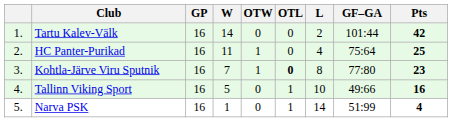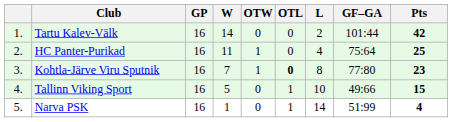 <table class="wikitable">
 <tr>
 <th width="30"></th>
 <th width="200">Club</th>
 <th width="30">GP</th>
 <th width="30">W</th>
 <th width="30">OTW</th>
 <th width="30">OTL</th>
 <th width="30">L</th>
 <th width="70">GF–GA</th>
 <th width="70">Pts</th>
 </tr>
 <tr bgcolor="#e6fae6" align="center">
 <td>1.</td>
 <td align="left"><a href='#'>Tartu Kalev-Välk</a></td>
 <td>16</td>
 <td>14</td>
 <td>0</td>
 <td>0</td>
 <td>2</td>
 <td>101:44</td>
 <td><strong>42</strong></td>
 </tr>
 <tr bgcolor="#e6fae6" align="center">
 <td>2.</td>
 <td align="left"><a href='#'>HC Panter-Purikad</a></td>
 <td>16</td>
 <td>11</td>
 <td>1</td>
 <td>0</td>
 <td>4</td>
 <td>75:64</td>
 <td><strong>25</strong></td>
 </tr>
 <tr bgcolor="#e6fae6" align="center">
 <td>3.</td>
 <td align="left"><a href='#'>Kohtla-Järve Viru Sputnik</a></td>
 <td>16</td>
 <td>7</td>
 <td>1</td>
 <td><strong>0</strong></td>
 <td>8</td>
 <td>77:80</td>
 <td><strong>23</strong></td>
 </tr>
 <tr bgcolor="#e6fae6" align="center">
 <td>4.</td>
 <td align="left"><a href='#'>Tallinn Viking Sport</a></td>
 <td>16</td>
 <td>5</td>
 <td>0</td>
 <td>1</td>
 <td>10</td>
 <td>49:66</td>
-<td><strong>16</strong></td>
+<td><strong>15</strong></td>
 </tr>
 <tr bgcolor="#FFFFFF" align="center">
 <td>5.</td>
 <td align="left"><a href='#'>Narva PSK</a></td>
 <td>16</td>
 <td>1</td>
 <td>0</td>
 <td>1</td>
 <td>14</td>
 <td>51:99</td>
 <td><strong>4</strong></td>
 </tr>
 </table>
